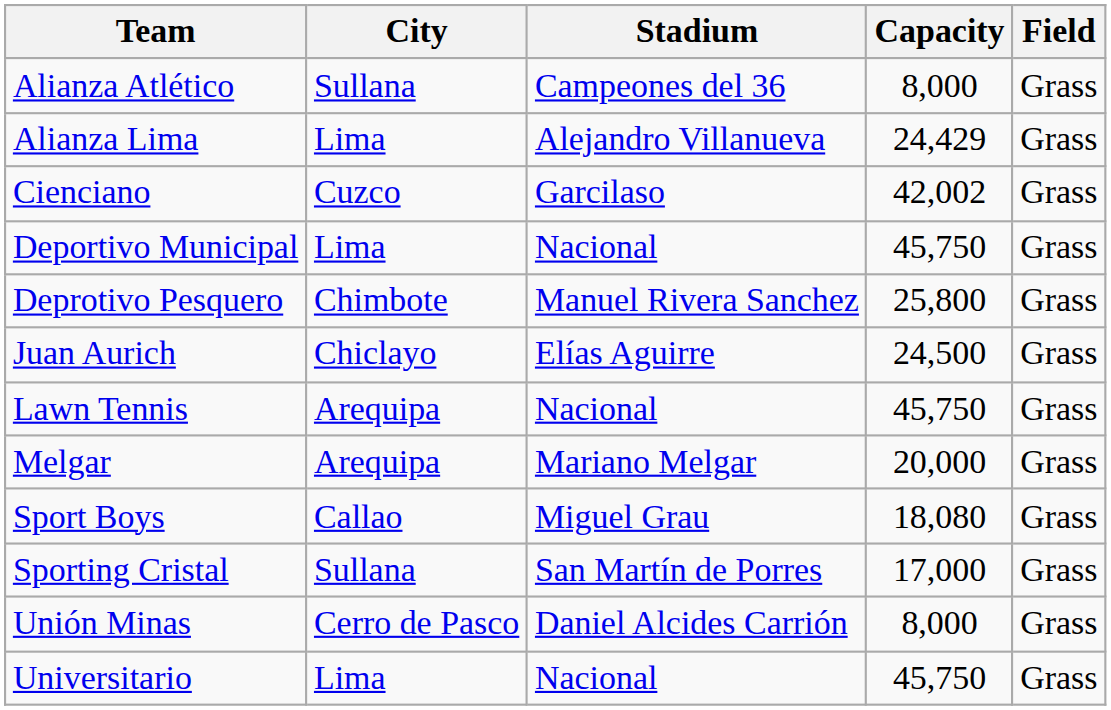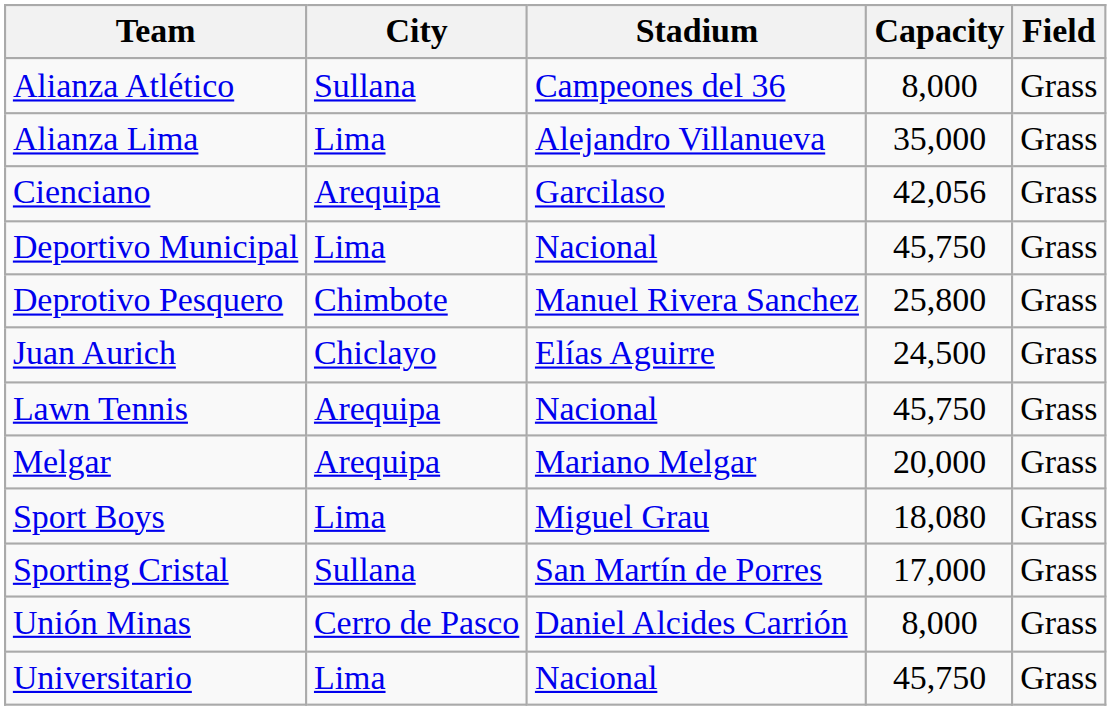 <table class="wikitable sortable">
 <tr>
 <th>Team</th>
 <th>City</th>
 <th>Stadium</th>
 <th>Capacity</th>
 <th>Field</th>
 </tr>
 <tr>
 <td><a href='#'>Alianza Atlético</a></td>
 <td><a href='#'>Sullana</a></td>
 <td><a href='#'>Campeones del 36</a></td>
 <td align="center">8,000</td>
 <td>Grass</td>
 </tr>
 <tr>
 <td><a href='#'>Alianza Lima</a></td>
 <td><a href='#'>Lima</a></td>
 <td><a href='#'>Alejandro Villanueva</a></td>
-<td align="center">24,429</td>
+<td align="center">35,000</td>
 <td>Grass</td>
 </tr>
 <tr>
 <td><a href='#'>Cienciano</a></td>
-<td><a href='#'>Cuzco</a></td>
+<td><a href='#'>Arequipa</a></td>
 <td><a href='#'>Garcilaso</a></td>
-<td align="center">42,002</td>
+<td align="center">42,056</td>
 <td>Grass</td>
 </tr>
 <tr>
 <td><a href='#'>Deportivo Municipal</a></td>
 <td><a href='#'>Lima</a></td>
 <td><a href='#'>Nacional</a></td>
 <td align="center">45,750</td>
 <td>Grass</td>
 </tr>
 <tr>
 <td><a href='#'>Deprotivo Pesquero</a></td>
 <td><a href='#'>Chimbote</a></td>
 <td><a href='#'>Manuel Rivera Sanchez</a></td>
 <td align="center">25,800</td>
 <td>Grass</td>
 </tr>
 <tr>
 <td><a href='#'>Juan Aurich</a></td>
 <td><a href='#'>Chiclayo</a></td>
 <td><a href='#'>Elías Aguirre</a></td>
 <td align="center">24,500</td>
 <td>Grass</td>
 </tr>
 <tr>
 <td><a href='#'>Lawn Tennis</a></td>
 <td><a href='#'>Arequipa</a></td>
 <td><a href='#'>Nacional</a></td>
 <td align="center">45,750</td>
 <td>Grass</td>
 </tr>
 <tr>
 <td><a href='#'>Melgar</a></td>
 <td><a href='#'>Arequipa</a></td>
 <td><a href='#'>Mariano Melgar</a></td>
 <td align="center">20,000</td>
 <td>Grass</td>
 </tr>
 <tr>
 <td><a href='#'>Sport Boys</a></td>
-<td><a href='#'>Callao</a></td>
+<td><a href='#'>Lima</a></td>
 <td><a href='#'>Miguel Grau</a></td>
 <td align="center">18,080</td>
 <td>Grass</td>
 </tr>
 <tr>
 <td><a href='#'>Sporting Cristal</a></td>
 <td><a href='#'>Sullana</a></td>
 <td><a href='#'>San Martín de Porres</a></td>
 <td align="center">17,000</td>
 <td>Grass</td>
 </tr>
 <tr>
 <td><a href='#'>Unión Minas</a></td>
 <td><a href='#'>Cerro de Pasco</a></td>
 <td><a href='#'>Daniel Alcides Carrión</a></td>
 <td align="center">8,000</td>
 <td>Grass</td>
 </tr>
 <tr>
 <td><a href='#'>Universitario</a></td>
 <td><a href='#'>Lima</a></td>
 <td><a href='#'>Nacional</a></td>
 <td align="center">45,750</td>
 <td>Grass</td>
 </tr>
 </table>
